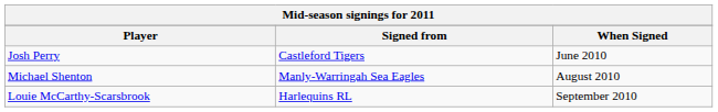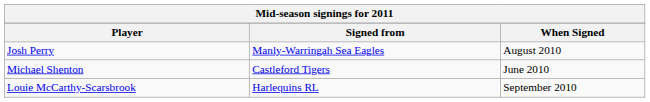 <table class="wikitable" width="65%" style="font-size:90%">
 <tr bgcolor="#efefef">
 <th colspan=11>Mid-season signings for 2011</th>
 </tr>
 <tr bgcolor="#efefef">
 </tr>
 <tr>
 <th>Player</th>
 <th>Signed from</th>
 <th>When Signed</th>
 </tr>
 <tr>
 <td><a href='#'>Josh Perry</a></td>
-<td><a href='#'>Castleford Tigers</a></td>
-<td>June 2010</td>
+<td><a href='#'>Manly-Warringah Sea Eagles</a></td>
+<td>August 2010</td>
 </tr>
 <tr>
 <td><a href='#'>Michael Shenton</a></td>
-<td><a href='#'>Manly-Warringah Sea Eagles</a></td>
-<td>August 2010</td>
+<td><a href='#'>Castleford Tigers</a></td>
+<td>June 2010</td>
 </tr>
 <tr>
 <td><a href='#'>Louie McCarthy-Scarsbrook</a></td>
 <td><a href='#'>Harlequins RL</a></td>
 <td>September 2010</td>
 </tr>
 </table>
